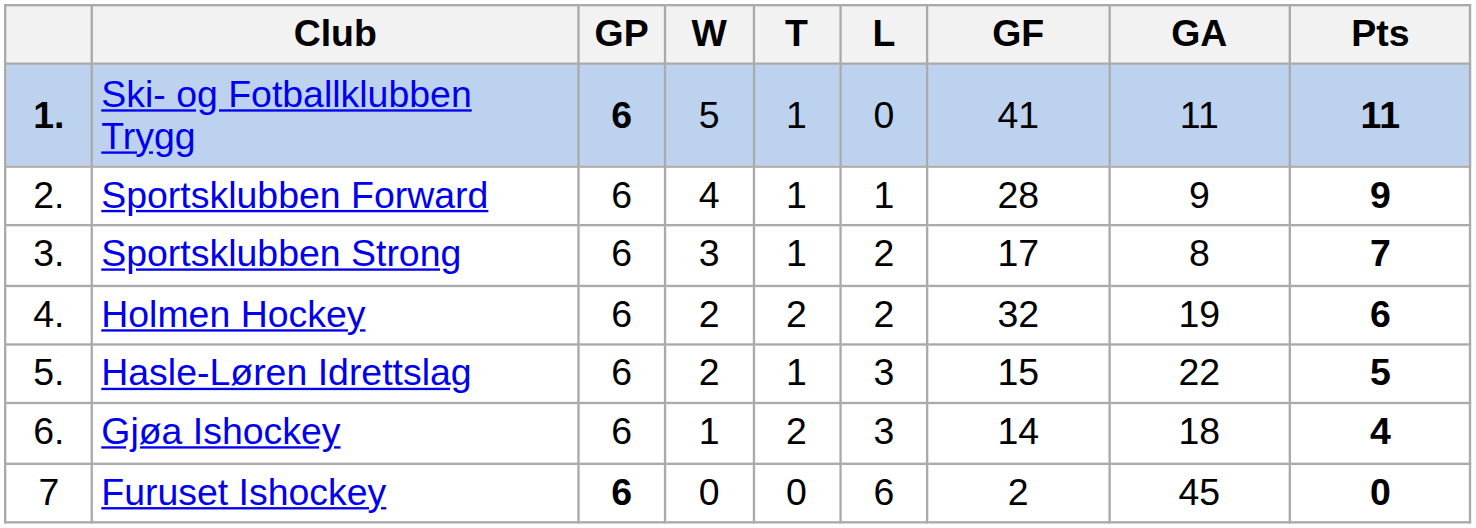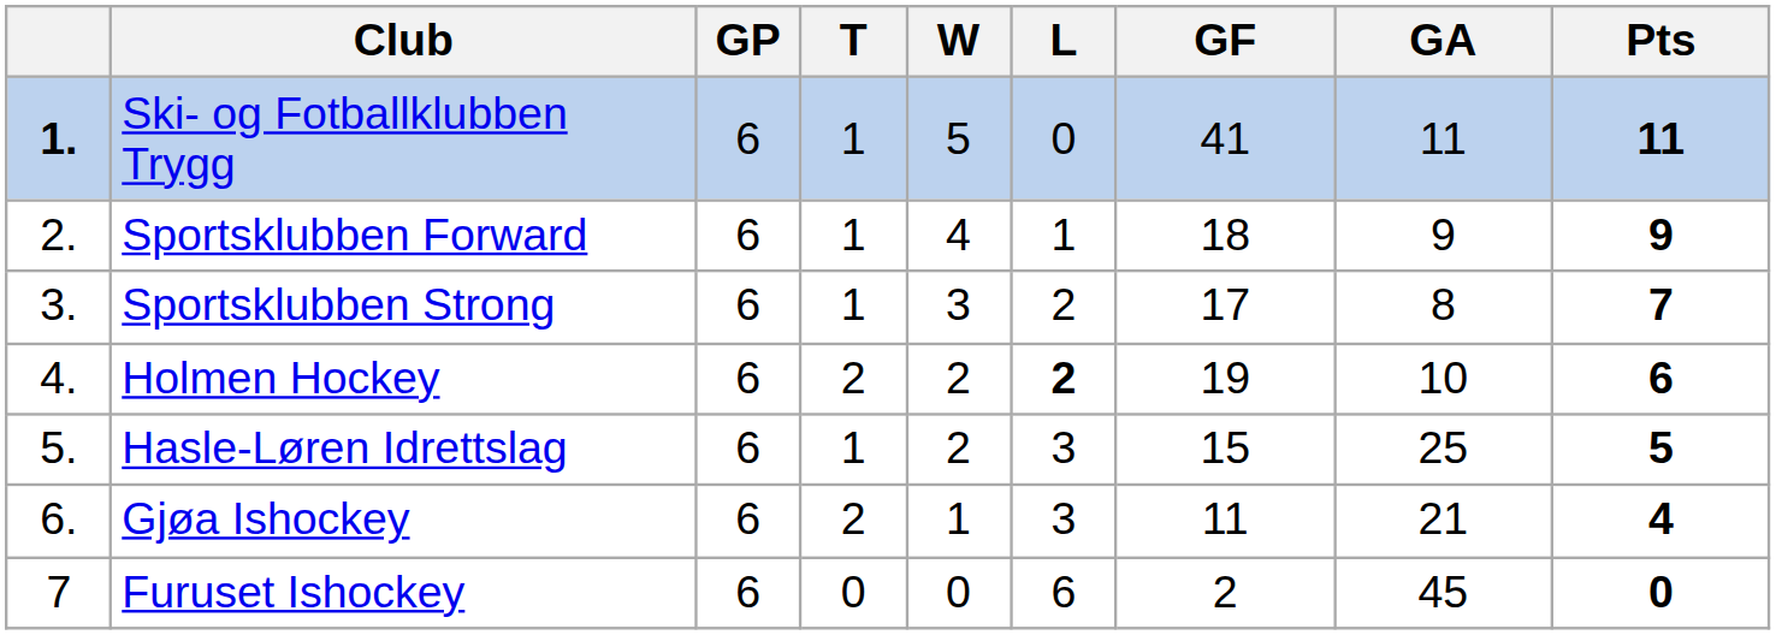 <table class="wikitable">
 <tr>
 <th width="30"></th>
 <th width="200">Club</th>
 <th width="30">GP</th>
+<th width="30">T</th>
 <th width="30">W</th>
-<th width="30">T</th>
 <th width="30">L</th>
 <th width="70">GF</th>
 <th width="70">GA</th>
 <th width="70">Pts</th>
 </tr>
 <tr bgcolor="#BCD2EE" align="center">
 <td><strong>1.</strong></td>
 <td align="left"><a href='#'>Ski- og Fotballklubben Trygg</a></td>
-<td><strong>6</strong></td>
+<td>6</td>
+<td>1</td>
 <td>5</td>
-<td>1</td>
 <td>0</td>
 <td>41</td>
 <td>11</td>
 <td><strong>11</strong></td>
 </tr>
 <tr bgcolor="#FFFFFF" align="center">
 <td>2.</td>
 <td align="left"><a href='#'>Sportsklubben Forward</a></td>
 <td>6</td>
+<td>1</td>
 <td>4</td>
 <td>1</td>
-<td>1</td>
-<td>28</td>
+<td>18</td>
 <td>9</td>
 <td><strong>9</strong></td>
 </tr>
 <tr bgcolor="#FFFFFF" align="center">
 <td>3.</td>
 <td align="left"><a href='#'>Sportsklubben Strong</a></td>
 <td>6</td>
+<td>1</td>
 <td>3</td>
-<td>1</td>
 <td>2</td>
 <td>17</td>
 <td>8</td>
 <td><strong>7</strong></td>
 </tr>
 <tr bgcolor="#FFFFFF" align="center">
 <td>4.</td>
 <td align="left"><a href='#'>Holmen Hockey</a></td>
 <td>6</td>
 <td>2</td>
 <td>2</td>
-<td>2</td>
-<td>32</td>
+<td><strong>2</strong></td>
 <td>19</td>
+<td>10</td>
 <td><strong>6</strong></td>
 </tr>
 <tr bgcolor="#FFFFFF" align="center">
 <td>5.</td>
 <td align="left"><a href='#'>Hasle-Løren Idrettslag</a></td>
 <td>6</td>
+<td>1</td>
 <td>2</td>
-<td>1</td>
 <td>3</td>
 <td>15</td>
-<td>22</td>
+<td>25</td>
 <td><strong>5</strong></td>
 </tr>
 <tr bgcolor="#FFFFFF" align="center">
 <td>6.</td>
 <td align="left"><a href='#'>Gjøa Ishockey</a></td>
 <td>6</td>
+<td>2</td>
 <td>1</td>
-<td>2</td>
 <td>3</td>
-<td>14</td>
-<td>18</td>
+<td>11</td>
+<td>21</td>
 <td><strong>4</strong></td>
 </tr>
 <tr bgcolor="#FFFFFF" align="center">
 <td>7</td>
 <td align="left"><a href='#'>Furuset Ishockey</a></td>
-<td><strong>6</strong></td>
+<td>6</td>
 <td>0</td>
 <td>0</td>
 <td>6</td>
 <td>2</td>
 <td>45</td>
 <td><strong>0</strong></td>
 </tr>
 </table>
